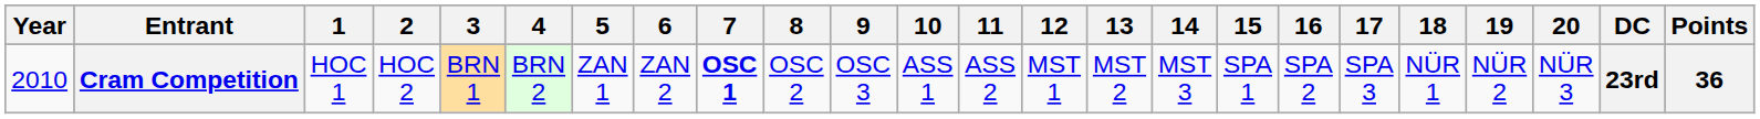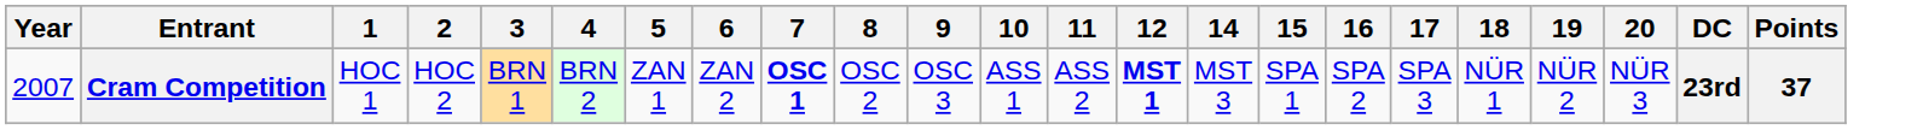 <table class="wikitable" style="text-align:center; font-size:85%">
 <tr>
 <th>Year</th>
 <th>Entrant</th>
 <th>1</th>
 <th>2</th>
 <th>3</th>
 <th>4</th>
 <th>5</th>
 <th>6</th>
 <th>7</th>
 <th>8</th>
 <th>9</th>
 <th>10</th>
 <th>11</th>
 <th>12</th>
-<th>13</th>
 <th>14</th>
 <th>15</th>
 <th>16</th>
 <th>17</th>
 <th>18</th>
 <th>19</th>
 <th>20</th>
 <th>DC</th>
 <th>Points</th>
 </tr>
 <tr>
-<td><a href='#'>2010</a></td>
+<td><a href='#'>2007</a></td>
 <th><a href='#'>Cram Competition</a></th>
 <td style="background:#;"><a href='#'>HOC<br>1</a><br></td>
 <td style="background:#;"><a href='#'>HOC<br>2</a><br></td>
 <td style="background:#ffdf9f;"><a href='#'>BRN<br>1</a><br></td>
 <td style="background:#dfffdf;"><a href='#'>BRN<br>2</a><br></td>
 <td style="background:#;"><a href='#'>ZAN<br>1</a><br></td>
 <td style="background:#;"><a href='#'>ZAN<br>2</a><br></td>
 <td style="background:#;"><strong><a href='#'>OSC<br>1</a><br></strong></td>
 <td style="background:#;"><a href='#'>OSC<br>2</a><br></td>
 <td style="background:#;"><a href='#'>OSC<br>3</a><br></td>
 <td style="background:#;"><a href='#'>ASS<br>1</a><br></td>
 <td style="background:#;"><a href='#'>ASS<br>2</a><br></td>
-<td style="background:#;"><a href='#'>MST<br>1</a><br></td>
-<td style="background:#;"><a href='#'>MST<br>2</a><br></td>
+<td style="background:#;"><strong><a href='#'>MST<br>1</a><br></strong></td>
 <td style="background:#;"><a href='#'>MST<br>3</a><br></td>
 <td style="background:#;"><a href='#'>SPA<br>1</a><br></td>
 <td style="background:#;"><a href='#'>SPA<br>2</a><br></td>
 <td style="background:#;"><a href='#'>SPA<br>3</a><br></td>
 <td style="background:#;"><a href='#'>NÜR<br>1</a><br></td>
 <td style="background:#;"><a href='#'>NÜR<br>2</a><br></td>
 <td style="background:#;"><a href='#'>NÜR<br>3</a><br></td>
 <th>23rd</th>
-<th>36</th>
+<th>37</th>
 </tr>
 </table>
